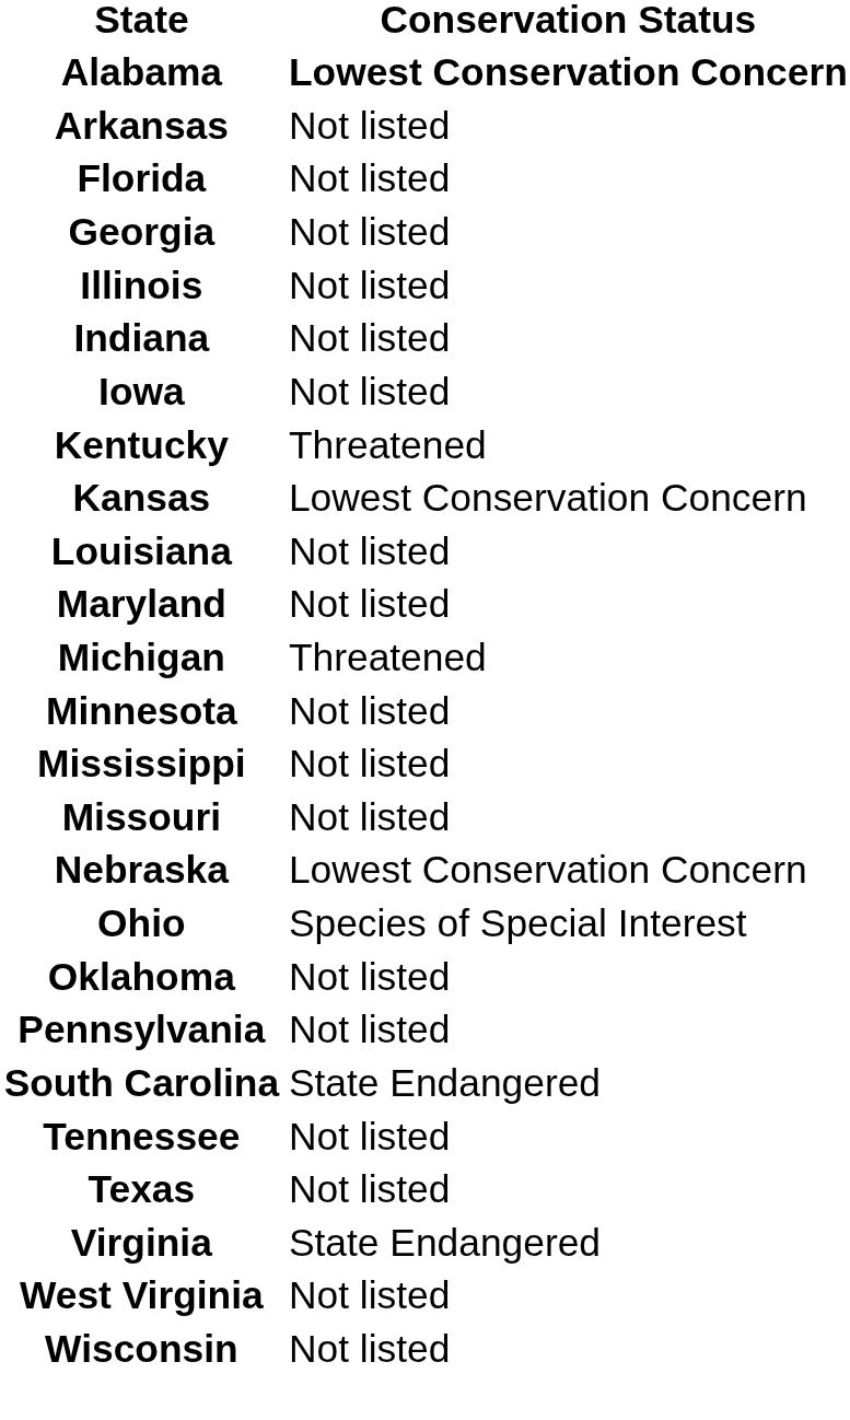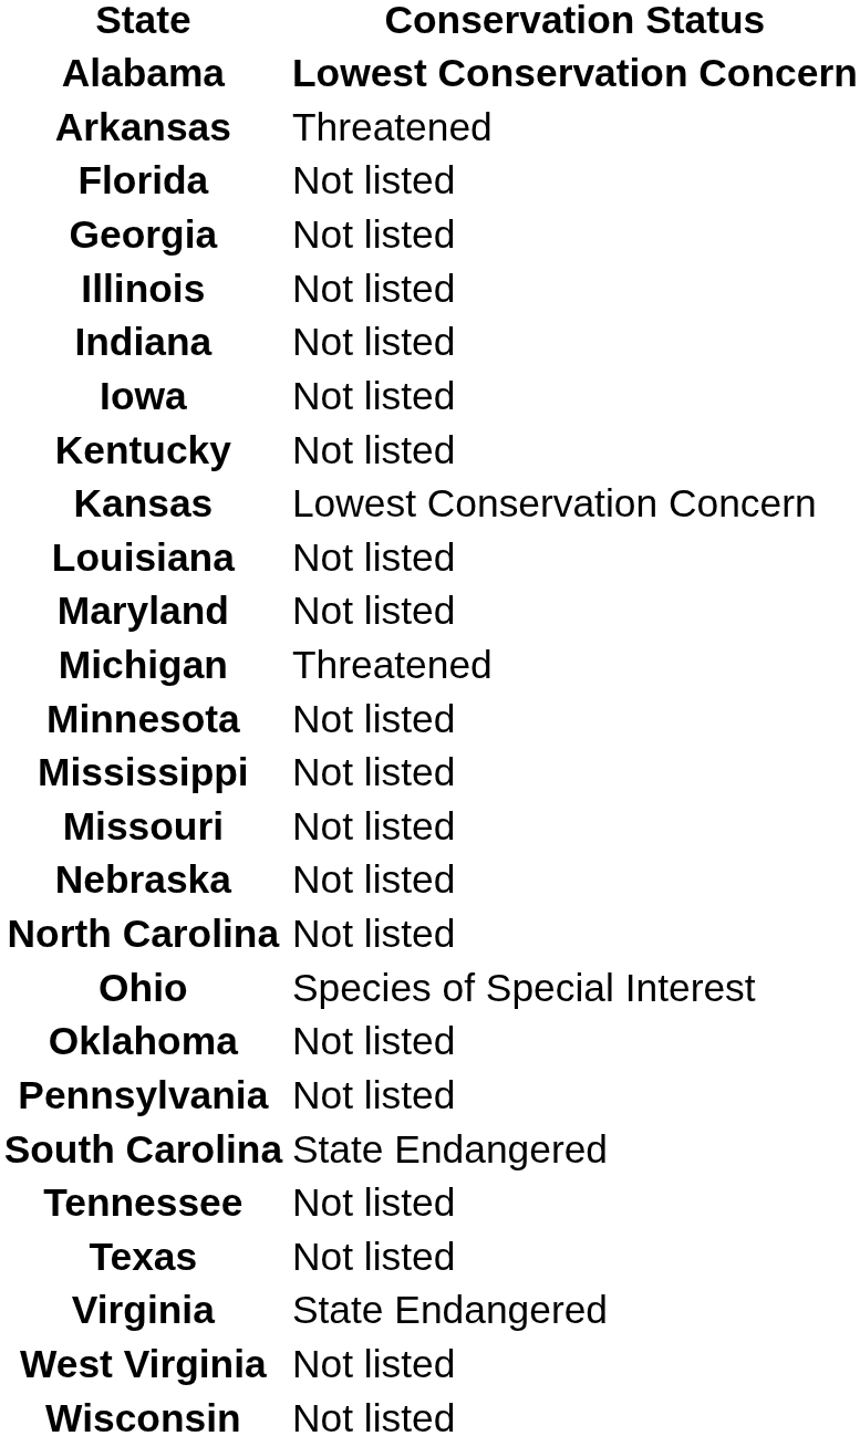 <table>
 <tr>
 <th>State</th>
 <th>Conservation Status</th>
 </tr>
 <tr>
 <th>Alabama</th>
 <td><strong>Lowest Conservation Concern</strong></td>
 </tr>
 <tr>
 <th>Arkansas</th>
-<td>Not listed</td>
+<td>Threatened</td>
 </tr>
 <tr>
 <th>Florida</th>
 <td>Not listed</td>
 </tr>
 <tr>
 <th>Georgia</th>
 <td>Not listed</td>
 </tr>
 <tr>
 <th>Illinois</th>
 <td>Not listed</td>
 </tr>
 <tr>
 <th>Indiana</th>
 <td>Not listed</td>
 </tr>
 <tr>
 <th>Iowa</th>
 <td>Not listed</td>
 </tr>
 <tr>
 <th>Kentucky</th>
-<td>Threatened</td>
+<td>Not listed</td>
 </tr>
 <tr>
 <th>Kansas</th>
 <td>Lowest Conservation Concern</td>
 </tr>
 <tr>
 <th>Louisiana</th>
 <td>Not listed</td>
 </tr>
 <tr>
 <th>Maryland</th>
 <td>Not listed</td>
 </tr>
 <tr>
 <th>Michigan</th>
 <td>Threatened</td>
 </tr>
 <tr>
 <th>Minnesota</th>
 <td>Not listed</td>
 </tr>
 <tr>
 <th>Mississippi</th>
 <td>Not listed</td>
 </tr>
 <tr>
 <th>Missouri</th>
 <td>Not listed</td>
 </tr>
 <tr>
 <th>Nebraska</th>
-<td>Lowest Conservation Concern</td>
+<td>Not listed</td>
+</tr>
+<tr>
+<th>North Carolina</th>
+<td>Not listed</td>
 </tr>
 <tr>
 <th>Ohio</th>
 <td>Species of Special Interest</td>
 </tr>
 <tr>
 <th>Oklahoma</th>
 <td>Not listed</td>
 </tr>
 <tr>
 <th>Pennsylvania</th>
 <td>Not listed</td>
 </tr>
 <tr>
 <th>South Carolina</th>
 <td>State Endangered</td>
 </tr>
 <tr>
 <th>Tennessee</th>
 <td>Not listed</td>
 </tr>
 <tr>
 <th>Texas</th>
 <td>Not listed</td>
 </tr>
 <tr>
 <th>Virginia</th>
 <td>State Endangered</td>
 </tr>
 <tr>
 <th>West Virginia</th>
 <td>Not listed</td>
 </tr>
 <tr>
 <th>Wisconsin</th>
 <td>Not listed</td>
 </tr>
 </table>
